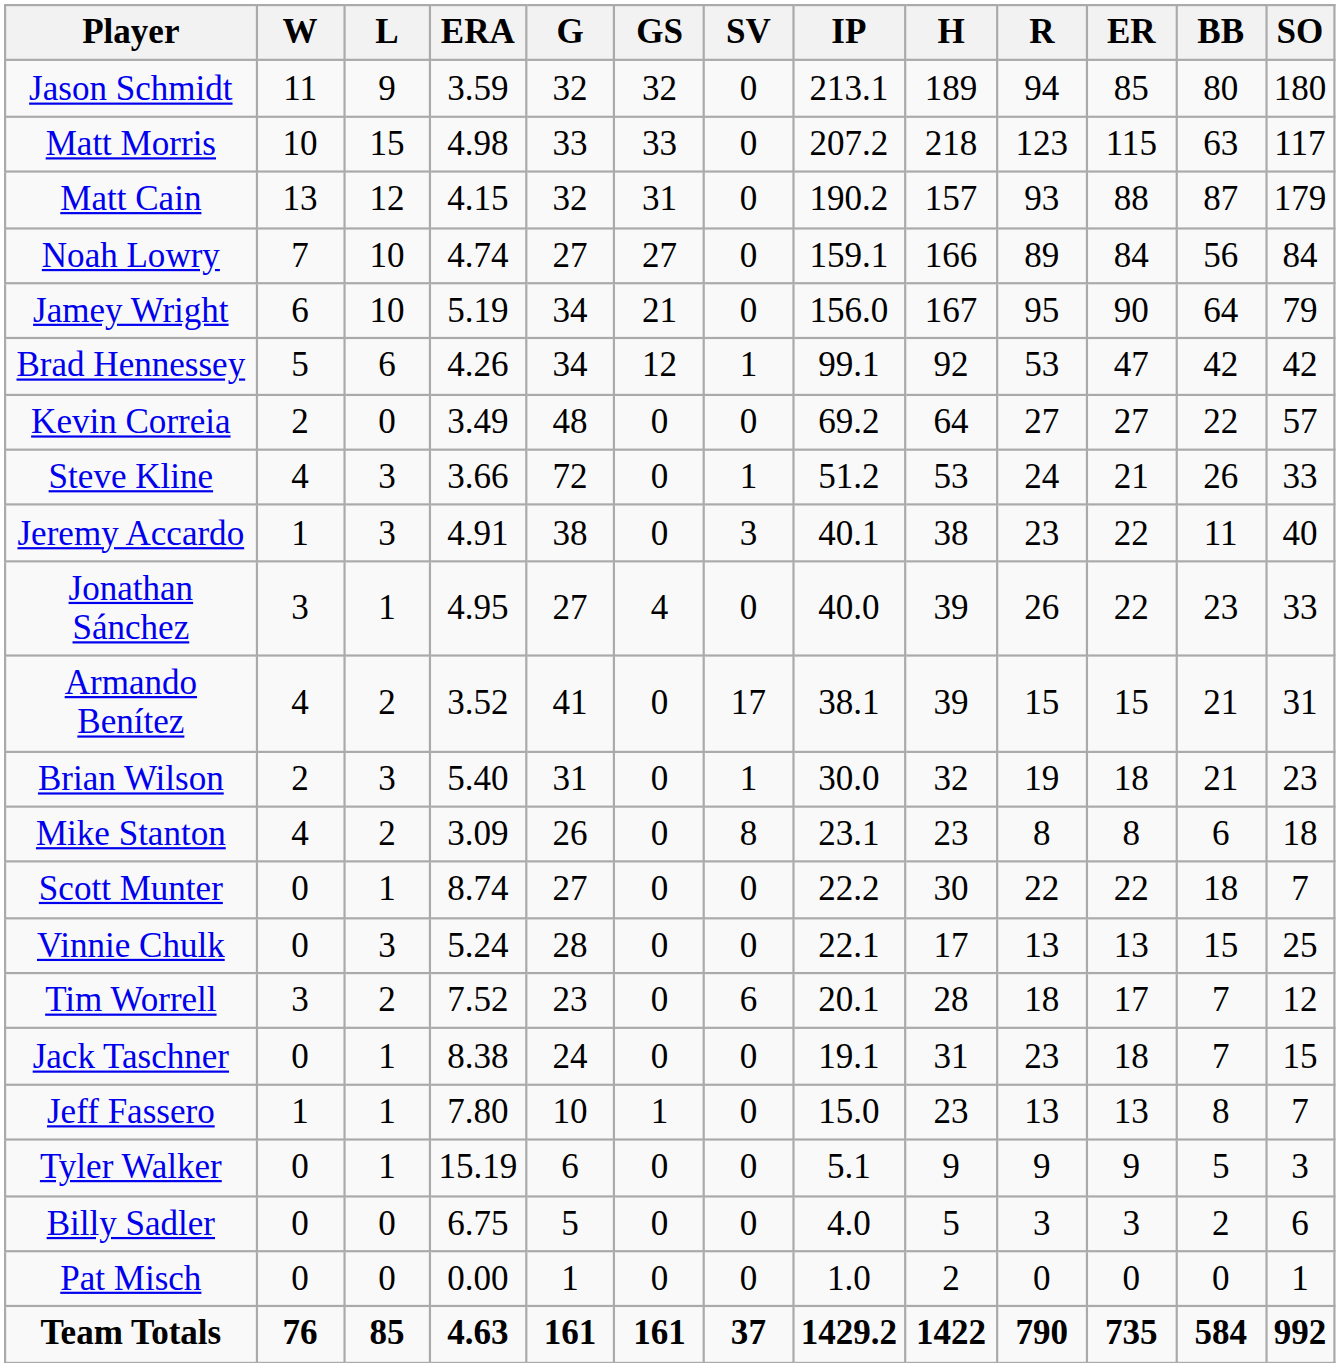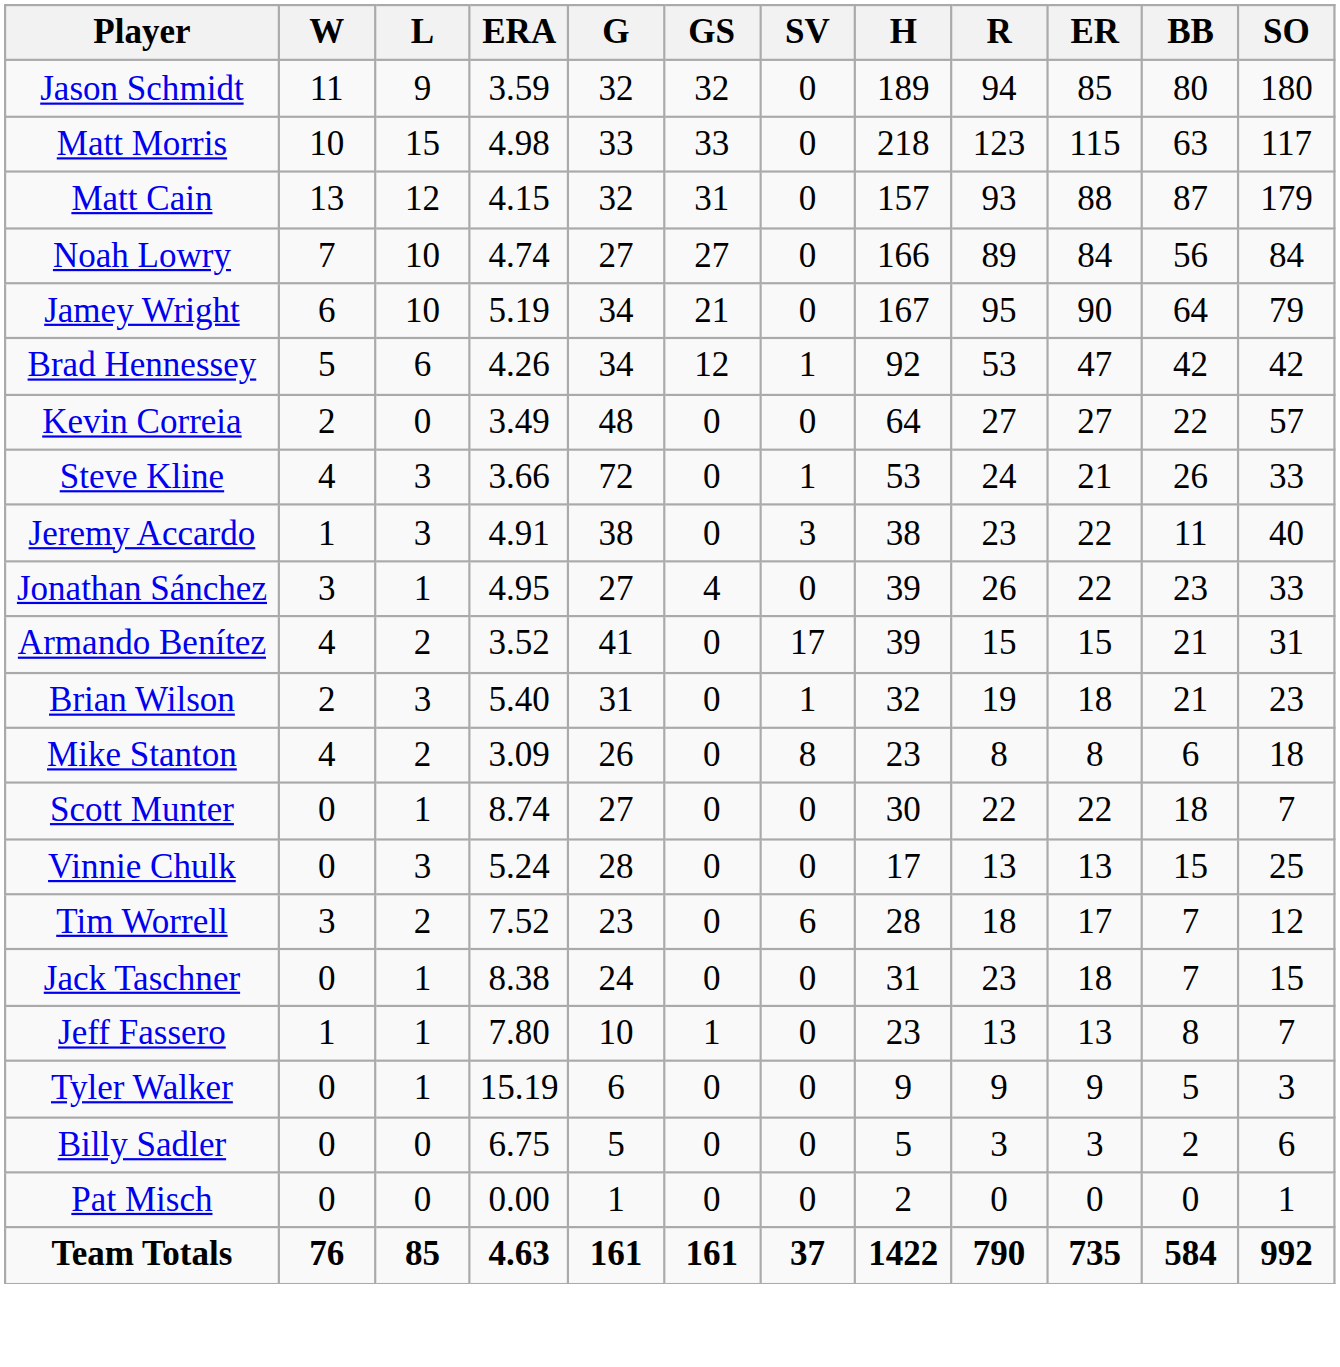 <table class=wikitable style="text-align:center">
 <tr>
 <th bgcolor=#DDDDFF; width="20%">Player</th>
 <th bgcolor=#DDDDFF; width="7%">W</th>
 <th bgcolor=#DDDDFF; width="7%">L</th>
 <th bgcolor=#DDDDFF; width="7%">ERA</th>
 <th bgcolor=#DDDDFF; width="7%">G</th>
 <th bgcolor=#DDDDFF; width="7%">GS</th>
 <th bgcolor=#DDDDFF; width="7%">SV</th>
-<th bgcolor=#DDDDFF; width="7%">IP</th>
 <th bgcolor=#DDDDFF; width="7%">H</th>
 <th bgcolor=#DDDDFF; width="7%">R</th>
 <th bgcolor=#DDDDFF; width="7%">ER</th>
 <th bgcolor=#DDDDFF; width="7%">BB</th>
 <th bgcolor=#DDDDFF; width="7%">SO</th>
 </tr>
 <tr>
 <td><a href='#'>Jason Schmidt</a></td>
 <td>11</td>
 <td>9</td>
 <td>3.59</td>
 <td>32</td>
 <td>32</td>
 <td>0</td>
-<td>213.1</td>
 <td>189</td>
 <td>94</td>
 <td>85</td>
 <td>80</td>
 <td>180</td>
 </tr>
 <tr>
 <td><a href='#'>Matt Morris</a></td>
 <td>10</td>
 <td>15</td>
 <td>4.98</td>
 <td>33</td>
 <td>33</td>
 <td>0</td>
-<td>207.2</td>
 <td>218</td>
 <td>123</td>
 <td>115</td>
 <td>63</td>
 <td>117</td>
 </tr>
 <tr>
 <td><a href='#'>Matt Cain</a></td>
 <td>13</td>
 <td>12</td>
 <td>4.15</td>
 <td>32</td>
 <td>31</td>
 <td>0</td>
-<td>190.2</td>
 <td>157</td>
 <td>93</td>
 <td>88</td>
 <td>87</td>
 <td>179</td>
 </tr>
 <tr>
 <td><a href='#'>Noah Lowry</a></td>
 <td>7</td>
 <td>10</td>
 <td>4.74</td>
 <td>27</td>
 <td>27</td>
 <td>0</td>
-<td>159.1</td>
 <td>166</td>
 <td>89</td>
 <td>84</td>
 <td>56</td>
 <td>84</td>
 </tr>
 <tr>
 <td><a href='#'>Jamey Wright</a></td>
 <td>6</td>
 <td>10</td>
 <td>5.19</td>
 <td>34</td>
 <td>21</td>
 <td>0</td>
-<td>156.0</td>
 <td>167</td>
 <td>95</td>
 <td>90</td>
 <td>64</td>
 <td>79</td>
 </tr>
 <tr>
 <td><a href='#'>Brad Hennessey</a></td>
 <td>5</td>
 <td>6</td>
 <td>4.26</td>
 <td>34</td>
 <td>12</td>
 <td>1</td>
-<td>99.1</td>
 <td>92</td>
 <td>53</td>
 <td>47</td>
 <td>42</td>
 <td>42</td>
 </tr>
 <tr>
 <td><a href='#'>Kevin Correia</a></td>
 <td>2</td>
 <td>0</td>
 <td>3.49</td>
 <td>48</td>
 <td>0</td>
 <td>0</td>
-<td>69.2</td>
 <td>64</td>
 <td>27</td>
 <td>27</td>
 <td>22</td>
 <td>57</td>
 </tr>
 <tr>
 <td><a href='#'>Steve Kline</a></td>
 <td>4</td>
 <td>3</td>
 <td>3.66</td>
 <td>72</td>
 <td>0</td>
 <td>1</td>
-<td>51.2</td>
 <td>53</td>
 <td>24</td>
 <td>21</td>
 <td>26</td>
 <td>33</td>
 </tr>
 <tr>
 <td><a href='#'>Jeremy Accardo</a></td>
 <td>1</td>
 <td>3</td>
 <td>4.91</td>
 <td>38</td>
 <td>0</td>
 <td>3</td>
-<td>40.1</td>
 <td>38</td>
 <td>23</td>
 <td>22</td>
 <td>11</td>
 <td>40</td>
 </tr>
 <tr>
 <td><a href='#'>Jonathan Sánchez</a></td>
 <td>3</td>
 <td>1</td>
 <td>4.95</td>
 <td>27</td>
 <td>4</td>
 <td>0</td>
-<td>40.0</td>
 <td>39</td>
 <td>26</td>
 <td>22</td>
 <td>23</td>
 <td>33</td>
 </tr>
 <tr>
 <td><a href='#'>Armando Benítez</a></td>
 <td>4</td>
 <td>2</td>
 <td>3.52</td>
 <td>41</td>
 <td>0</td>
 <td>17</td>
-<td>38.1</td>
 <td>39</td>
 <td>15</td>
 <td>15</td>
 <td>21</td>
 <td>31</td>
 </tr>
 <tr>
 <td><a href='#'>Brian Wilson</a></td>
 <td>2</td>
 <td>3</td>
 <td>5.40</td>
 <td>31</td>
 <td>0</td>
 <td>1</td>
-<td>30.0</td>
 <td>32</td>
 <td>19</td>
 <td>18</td>
 <td>21</td>
 <td>23</td>
 </tr>
 <tr>
 <td><a href='#'>Mike Stanton</a></td>
 <td>4</td>
 <td>2</td>
 <td>3.09</td>
 <td>26</td>
 <td>0</td>
 <td>8</td>
-<td>23.1</td>
 <td>23</td>
 <td>8</td>
 <td>8</td>
 <td>6</td>
 <td>18</td>
 </tr>
 <tr>
 <td><a href='#'>Scott Munter</a></td>
 <td>0</td>
 <td>1</td>
 <td>8.74</td>
 <td>27</td>
 <td>0</td>
 <td>0</td>
-<td>22.2</td>
 <td>30</td>
 <td>22</td>
 <td>22</td>
 <td>18</td>
 <td>7</td>
 </tr>
 <tr>
 <td><a href='#'>Vinnie Chulk</a></td>
 <td>0</td>
 <td>3</td>
 <td>5.24</td>
 <td>28</td>
 <td>0</td>
 <td>0</td>
-<td>22.1</td>
 <td>17</td>
 <td>13</td>
 <td>13</td>
 <td>15</td>
 <td>25</td>
 </tr>
 <tr>
 <td><a href='#'>Tim Worrell</a></td>
 <td>3</td>
 <td>2</td>
 <td>7.52</td>
 <td>23</td>
 <td>0</td>
 <td>6</td>
-<td>20.1</td>
 <td>28</td>
 <td>18</td>
 <td>17</td>
 <td>7</td>
 <td>12</td>
 </tr>
 <tr>
 <td><a href='#'>Jack Taschner</a></td>
 <td>0</td>
 <td>1</td>
 <td>8.38</td>
 <td>24</td>
 <td>0</td>
 <td>0</td>
-<td>19.1</td>
 <td>31</td>
 <td>23</td>
 <td>18</td>
 <td>7</td>
 <td>15</td>
 </tr>
 <tr>
 <td><a href='#'>Jeff Fassero</a></td>
 <td>1</td>
 <td>1</td>
 <td>7.80</td>
 <td>10</td>
 <td>1</td>
 <td>0</td>
-<td>15.0</td>
 <td>23</td>
 <td>13</td>
 <td>13</td>
 <td>8</td>
 <td>7</td>
 </tr>
 <tr>
 <td><a href='#'>Tyler Walker</a></td>
 <td>0</td>
 <td>1</td>
 <td>15.19</td>
 <td>6</td>
 <td>0</td>
 <td>0</td>
-<td>5.1</td>
 <td>9</td>
 <td>9</td>
 <td>9</td>
 <td>5</td>
 <td>3</td>
 </tr>
 <tr>
 <td><a href='#'>Billy Sadler</a></td>
 <td>0</td>
 <td>0</td>
 <td>6.75</td>
 <td>5</td>
 <td>0</td>
 <td>0</td>
-<td>4.0</td>
 <td>5</td>
 <td>3</td>
 <td>3</td>
 <td>2</td>
 <td>6</td>
 </tr>
 <tr>
 <td><a href='#'>Pat Misch</a></td>
 <td>0</td>
 <td>0</td>
 <td>0.00</td>
 <td>1</td>
 <td>0</td>
 <td>0</td>
-<td>1.0</td>
 <td>2</td>
 <td>0</td>
 <td>0</td>
 <td>0</td>
 <td>1</td>
 </tr>
 <tr>
 <td><strong>Team Totals</strong></td>
 <td><strong>76</strong></td>
 <td><strong>85</strong></td>
 <td><strong>4.63</strong></td>
 <td><strong>161</strong></td>
 <td><strong>161</strong></td>
 <td><strong>37</strong></td>
-<td><strong>1429.2</strong></td>
 <td><strong>1422</strong></td>
 <td><strong>790</strong></td>
 <td><strong>735</strong></td>
 <td><strong>584</strong></td>
 <td><strong>992</strong></td>
 </tr>
 </table>
